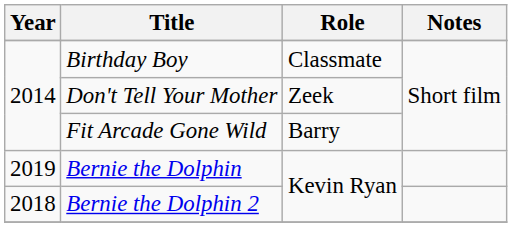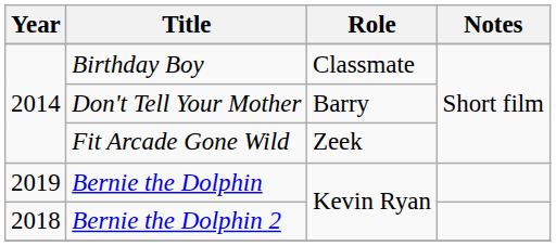 <table class="wikitable sortable">
 <tr>
 <th>Year</th>
 <th>Title</th>
 <th>Role</th>
 <th class="unsortable">Notes</th>
 </tr>
 <tr>
 </tr>
 <tr>
 <td rowspan="3">2014</td>
 <td><em>Birthday Boy</em></td>
 <td>Classmate</td>
 <td rowspan="3">Short film</td>
 </tr>
 <tr>
 <td><em>Don't Tell Your Mother</em></td>
-<td>Zeek</td>
+<td>Barry</td>
 </tr>
 <tr>
 <td><em>Fit Arcade Gone Wild</em></td>
-<td>Barry</td>
+<td>Zeek</td>
 </tr>
 <tr>
 <td>2019</td>
 <td><em><a href='#'>Bernie the Dolphin</a></em></td>
 <td rowspan="2">Kevin Ryan</td>
 <td></td>
 </tr>
 <tr>
 <td>2018</td>
 <td><em><a href='#'>Bernie the Dolphin 2</a></em></td>
 <td></td>
 </tr>
 <tr>
 </tr>
 </table>
